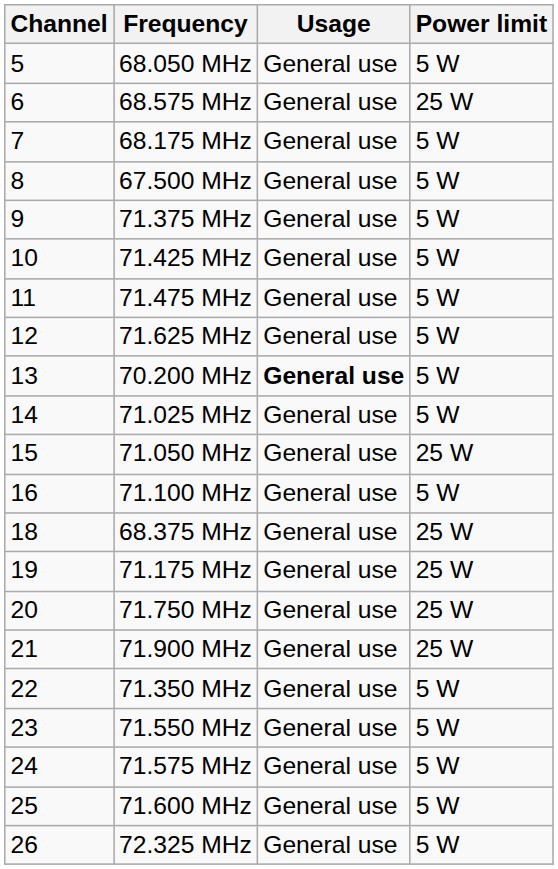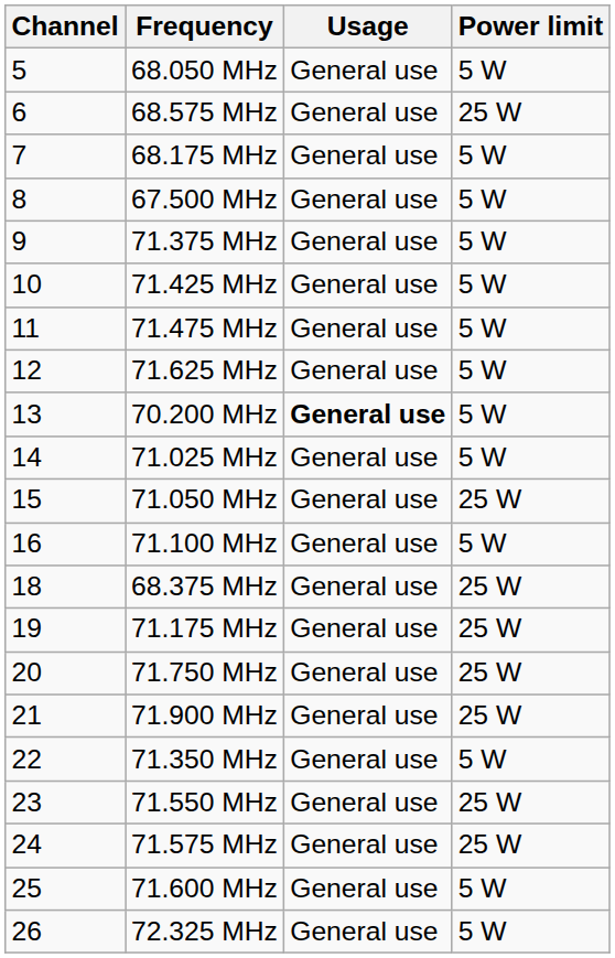 <table class="wikitable">
 <tr>
 <th>Channel</th>
 <th>Frequency</th>
 <th>Usage</th>
 <th>Power limit</th>
 </tr>
 <tr>
 <td>5</td>
 <td>68.050 MHz</td>
 <td>General use</td>
 <td>5 W</td>
 </tr>
 <tr>
 <td>6</td>
 <td>68.575 MHz</td>
 <td>General use</td>
 <td>25 W</td>
 </tr>
 <tr>
 <td>7</td>
 <td>68.175 MHz</td>
 <td>General use</td>
 <td>5 W</td>
 </tr>
 <tr>
 <td>8</td>
 <td>67.500 MHz</td>
 <td>General use</td>
 <td>5 W</td>
 </tr>
 <tr>
 <td>9</td>
 <td>71.375 MHz</td>
 <td>General use</td>
 <td>5 W</td>
 </tr>
 <tr>
 <td>10</td>
 <td>71.425 MHz</td>
 <td>General use</td>
 <td>5 W</td>
 </tr>
 <tr>
 <td>11</td>
 <td>71.475 MHz</td>
 <td>General use</td>
 <td>5 W</td>
 </tr>
 <tr>
 <td>12</td>
 <td>71.625 MHz</td>
 <td>General use</td>
 <td>5 W</td>
 </tr>
 <tr>
 <td>13</td>
 <td>70.200 MHz</td>
 <td><strong>General use</strong></td>
 <td>5 W</td>
 </tr>
 <tr>
 <td>14</td>
 <td>71.025 MHz</td>
 <td>General use</td>
 <td>5 W</td>
 </tr>
 <tr>
 <td>15</td>
 <td>71.050 MHz</td>
 <td>General use</td>
 <td>25 W</td>
 </tr>
 <tr>
 <td>16</td>
 <td>71.100 MHz</td>
 <td>General use</td>
 <td>5 W</td>
 </tr>
 <tr>
 <td>18</td>
 <td>68.375 MHz</td>
 <td>General use</td>
 <td>25 W</td>
 </tr>
 <tr>
 <td>19</td>
 <td>71.175 MHz</td>
 <td>General use</td>
 <td>25 W</td>
 </tr>
 <tr>
 <td>20</td>
 <td>71.750 MHz</td>
 <td>General use</td>
 <td>25 W</td>
 </tr>
 <tr>
 <td>21</td>
 <td>71.900 MHz</td>
 <td>General use</td>
 <td>25 W</td>
 </tr>
 <tr>
 <td>22</td>
 <td>71.350 MHz</td>
 <td>General use</td>
 <td>5 W</td>
 </tr>
 <tr>
 <td>23</td>
 <td>71.550 MHz</td>
 <td>General use</td>
-<td>5 W</td>
+<td>25 W</td>
 </tr>
 <tr>
 <td>24</td>
 <td>71.575 MHz</td>
 <td>General use</td>
-<td>5 W</td>
+<td>25 W</td>
 </tr>
 <tr>
 <td>25</td>
 <td>71.600 MHz</td>
 <td>General use</td>
 <td>5 W</td>
 </tr>
 <tr>
 <td>26</td>
 <td>72.325 MHz</td>
 <td>General use</td>
 <td>5 W</td>
 </tr>
 </table>
